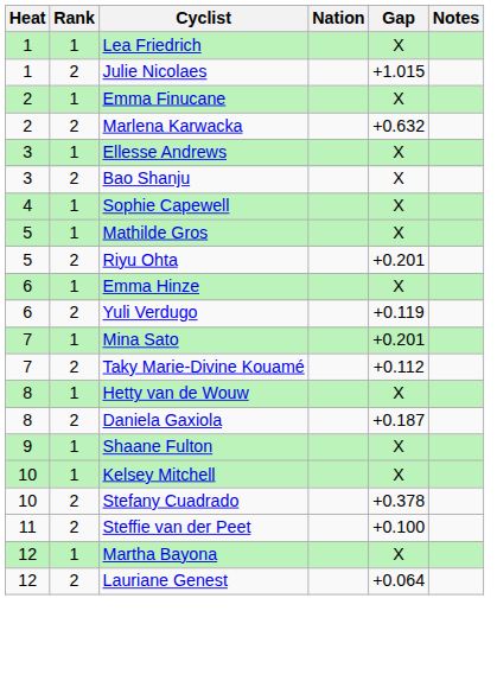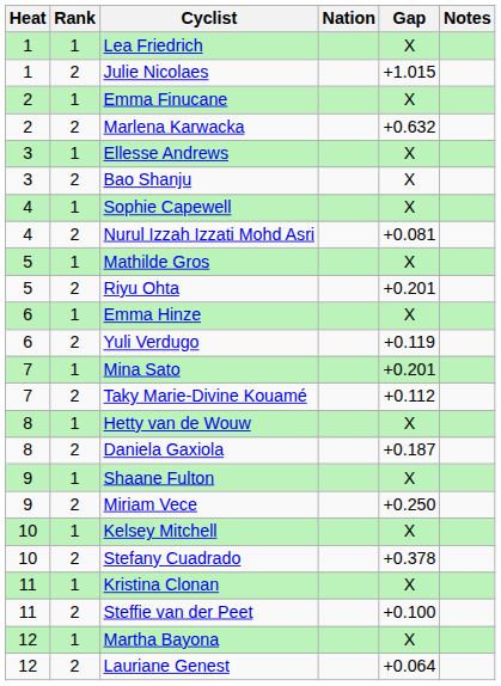 <table class="wikitable sortable" style="text-align:center">
 <tr>
 <th>Heat</th>
 <th>Rank</th>
 <th>Cyclist</th>
 <th>Nation</th>
 <th>Gap</th>
 <th>Notes</th>
 </tr>
 <tr bgcolor=#bbf3bb>
 <td>1</td>
 <td>1</td>
 <td align=left><a href='#'>Lea Friedrich</a></td>
 <td align=left></td>
 <td>X</td>
 <td></td>
 </tr>
 <tr>
 <td>1</td>
 <td>2</td>
 <td align=left><a href='#'>Julie Nicolaes</a></td>
 <td align=left></td>
 <td>+1.015</td>
 <td></td>
 </tr>
 <tr bgcolor=#bbf3bb>
 <td>2</td>
 <td>1</td>
 <td align=left><a href='#'>Emma Finucane</a></td>
 <td align=left></td>
 <td>X</td>
 <td></td>
 </tr>
 <tr>
 <td>2</td>
 <td>2</td>
 <td align=left><a href='#'>Marlena Karwacka</a></td>
 <td align=left></td>
 <td>+0.632</td>
 <td></td>
 </tr>
 <tr bgcolor=#bbf3bb>
 <td>3</td>
 <td>1</td>
 <td align=left><a href='#'>Ellesse Andrews</a></td>
 <td align=left></td>
 <td>X</td>
 <td></td>
 </tr>
 <tr>
 <td>3</td>
 <td>2</td>
 <td align=left><a href='#'>Bao Shanju</a></td>
 <td align=left></td>
 <td>X</td>
 <td></td>
 </tr>
 <tr bgcolor=#bbf3bb>
 <td>4</td>
 <td>1</td>
 <td align=left><a href='#'>Sophie Capewell</a></td>
 <td align=left></td>
 <td>X</td>
+<td></td>
+</tr>
+<tr>
+<td>4</td>
+<td>2</td>
+<td align=left><a href='#'>Nurul Izzah Izzati Mohd Asri</a></td>
+<td align=left></td>
+<td>+0.081</td>
 <td></td>
 </tr>
 <tr bgcolor=#bbf3bb>
 <td>5</td>
 <td>1</td>
 <td align=left><a href='#'>Mathilde Gros</a></td>
 <td align=left></td>
 <td>X</td>
 <td></td>
 </tr>
 <tr>
 <td>5</td>
 <td>2</td>
 <td align=left><a href='#'>Riyu Ohta</a></td>
 <td align=left></td>
 <td>+0.201</td>
 <td></td>
 </tr>
 <tr bgcolor=#bbf3bb>
 <td>6</td>
 <td>1</td>
 <td align=left><a href='#'>Emma Hinze</a></td>
 <td align=left></td>
 <td>X</td>
 <td></td>
 </tr>
 <tr>
 <td>6</td>
 <td>2</td>
 <td align=left><a href='#'>Yuli Verdugo</a></td>
 <td align=left></td>
 <td>+0.119</td>
 <td></td>
 </tr>
 <tr bgcolor=#bbf3bb>
 <td>7</td>
 <td>1</td>
 <td align=left><a href='#'>Mina Sato</a></td>
 <td align=left></td>
 <td>+0.201</td>
 <td></td>
 </tr>
 <tr>
 <td>7</td>
 <td>2</td>
 <td align=left><a href='#'>Taky Marie-Divine Kouamé</a></td>
 <td align=left></td>
 <td>+0.112</td>
 <td></td>
 </tr>
 <tr bgcolor=#bbf3bb>
 <td>8</td>
 <td>1</td>
 <td align=left><a href='#'>Hetty van de Wouw</a></td>
 <td align=left></td>
 <td>X</td>
 <td></td>
 </tr>
 <tr>
 <td>8</td>
 <td>2</td>
 <td align=left><a href='#'>Daniela Gaxiola</a></td>
 <td align=left></td>
 <td>+0.187</td>
 <td></td>
 </tr>
 <tr bgcolor=#bbf3bb>
 <td>9</td>
 <td>1</td>
 <td align=left><a href='#'>Shaane Fulton</a></td>
 <td align=left></td>
 <td>X</td>
 <td></td>
 </tr>
+<tr>
+<td>9</td>
+<td>2</td>
+<td align=left><a href='#'>Miriam Vece</a></td>
+<td align=left></td>
+<td>+0.250</td>
+<td></td>
+</tr>
 <tr bgcolor=#bbf3bb>
 <td>10</td>
 <td>1</td>
 <td align=left><a href='#'>Kelsey Mitchell</a></td>
 <td align=left></td>
 <td>X</td>
 <td></td>
 </tr>
 <tr>
 <td>10</td>
 <td>2</td>
 <td align=left><a href='#'>Stefany Cuadrado</a></td>
 <td align=left></td>
 <td>+0.378</td>
+<td></td>
+</tr>
+<tr bgcolor=#bbf3bb>
+<td>11</td>
+<td>1</td>
+<td align=left><a href='#'>Kristina Clonan</a></td>
+<td align=left></td>
+<td>X</td>
 <td></td>
 </tr>
 <tr>
 <td>11</td>
 <td>2</td>
 <td align=left><a href='#'>Steffie van der Peet</a></td>
 <td align=left></td>
 <td>+0.100</td>
 <td></td>
 </tr>
 <tr bgcolor=#bbf3bb>
 <td>12</td>
 <td>1</td>
 <td align=left><a href='#'>Martha Bayona</a></td>
 <td align=left></td>
 <td>X</td>
 <td></td>
 </tr>
 <tr>
 <td>12</td>
 <td>2</td>
 <td align=left><a href='#'>Lauriane Genest</a></td>
 <td align=left></td>
 <td>+0.064</td>
 <td></td>
 </tr>
 </table>
